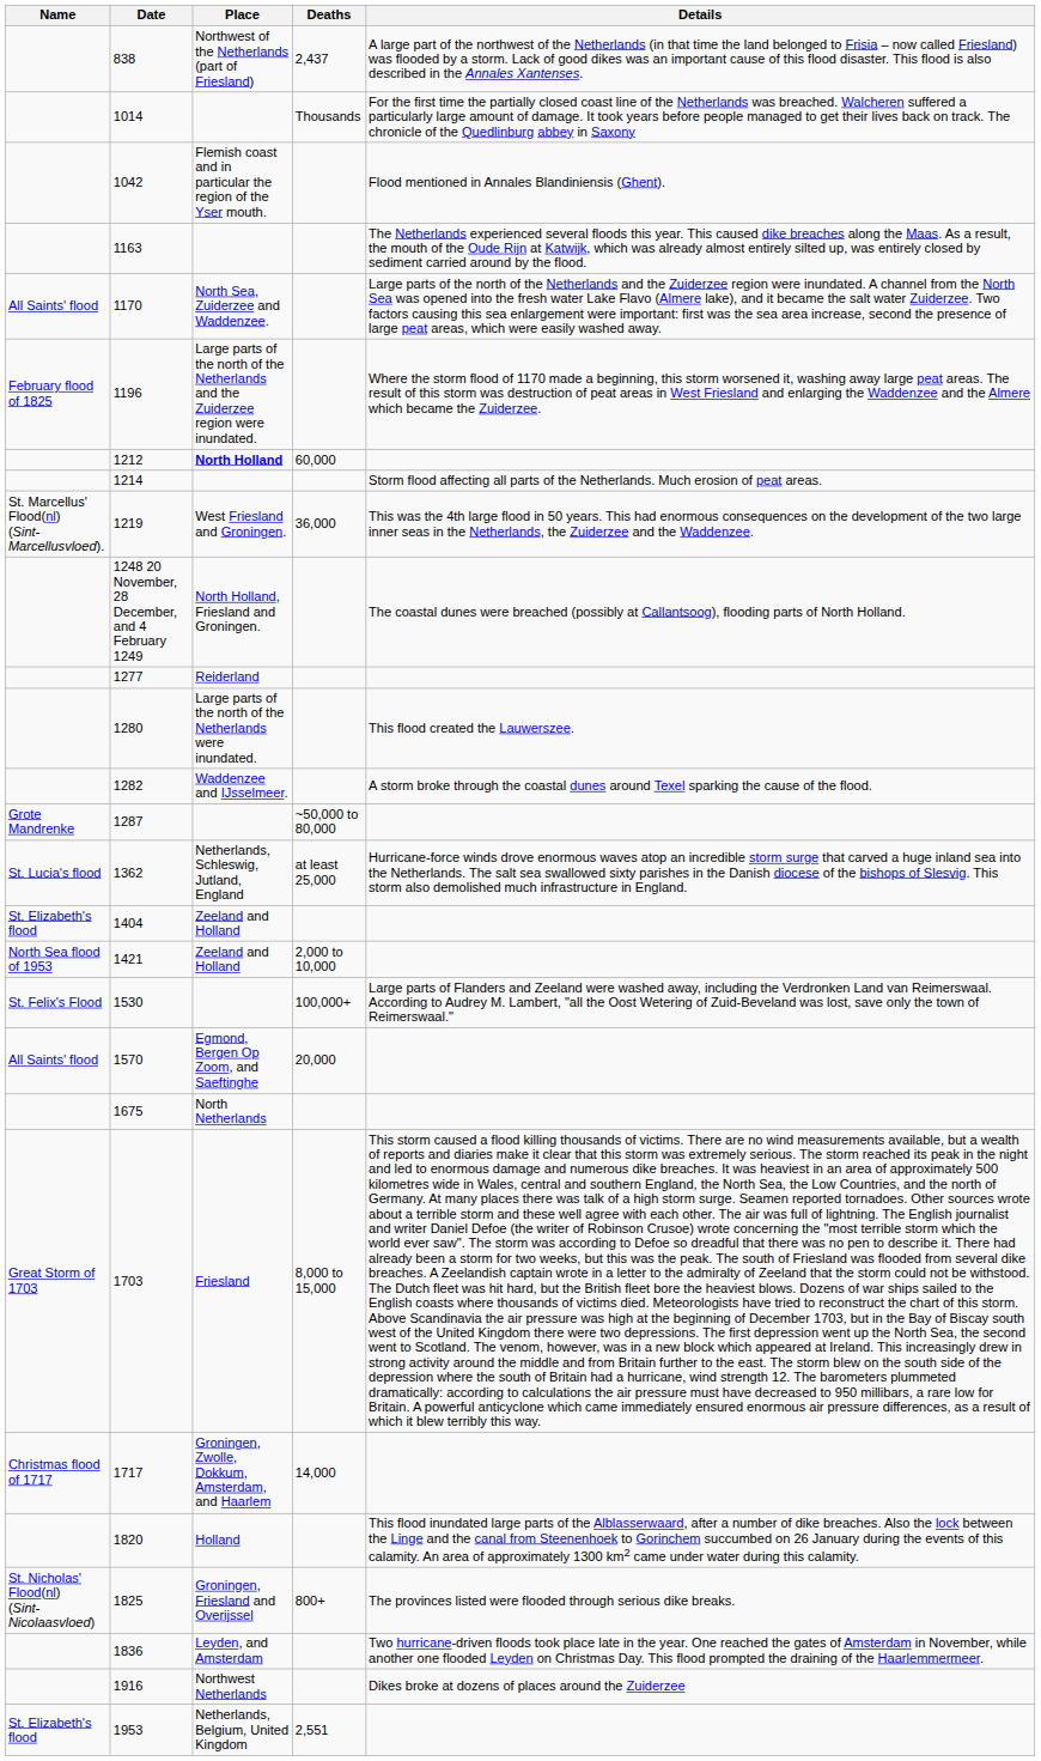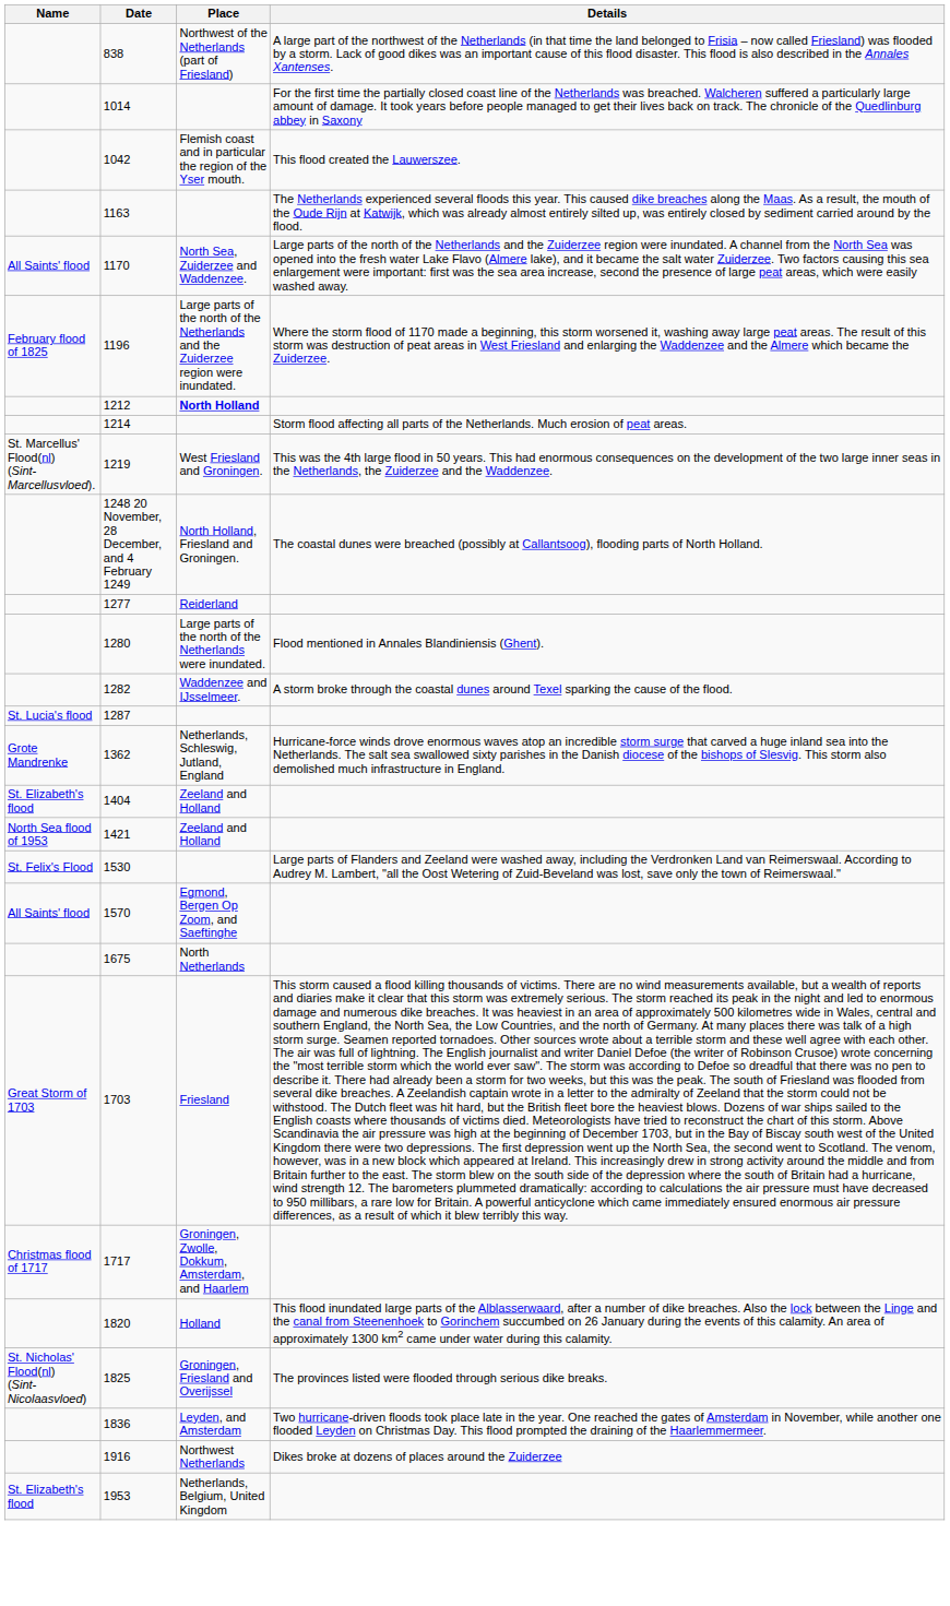 <table class="wikitable sortable">
 <tr>
 <th style="width:120px;">Name</th>
 <th>Date</th>
 <th>Place</th>
-<th>Deaths</th>
 <th>Details</th>
 </tr>
 <tr>
 <td></td>
 <td>838</td>
 <td>Northwest of the <a href='#'>Netherlands</a> (part of <a href='#'>Friesland</a>)</td>
-<td>2,437</td>
 <td>A large part of the northwest of the <a href='#'>Netherlands</a> (in that time the land belonged to <a href='#'>Frisia</a> – now called <a href='#'>Friesland</a>) was flooded by a storm. Lack of good dikes was an important cause of this flood disaster. This flood is also described in the <em><a href='#'>Annales Xantenses</a></em>.</td>
 </tr>
 <tr>
 <td></td>
 <td>1014</td>
 <td></td>
-<td>Thousands</td>
 <td>For the first time the partially closed coast line of the <a href='#'>Netherlands</a> was breached. <a href='#'>Walcheren</a> suffered a particularly large amount of damage. It took years before people managed to get their lives back on track. The chronicle of the <a href='#'>Quedlinburg</a> <a href='#'>abbey</a> in <a href='#'>Saxony</a></td>
 </tr>
 <tr>
 <td></td>
 <td>1042</td>
 <td>Flemish coast and in particular the region of the <a href='#'>Yser</a> mouth.</td>
-<td></td>
-<td>Flood mentioned in Annales Blandiniensis (<a href='#'>Ghent</a>).</td>
+<td>This flood created the <a href='#'>Lauwerszee</a>.</td>
 </tr>
 <tr>
 <td></td>
 <td>1163</td>
-<td></td>
 <td></td>
 <td>The <a href='#'>Netherlands</a> experienced several floods this year. This caused <a href='#'>dike breaches</a> along the <a href='#'>Maas</a>. As a result, the mouth of the <a href='#'>Oude Rijn</a> at <a href='#'>Katwijk</a>, which was already almost entirely silted up, was entirely closed by sediment carried around by the flood.</td>
 </tr>
 <tr>
 <td><a href='#'>All Saints' flood</a></td>
 <td>1170</td>
 <td><a href='#'>North Sea</a>, <a href='#'>Zuiderzee</a> and <a href='#'>Waddenzee</a>.</td>
-<td></td>
 <td>Large parts of the north of the <a href='#'>Netherlands</a> and the <a href='#'>Zuiderzee</a> region were inundated. A channel from the <a href='#'>North Sea</a> was opened into the fresh water Lake Flavo (<a href='#'>Almere</a> lake), and it became the salt water <a href='#'>Zuiderzee</a>. Two factors causing this sea enlargement were important: first was the sea area increase, second the presence of large <a href='#'>peat</a> areas, which were easily washed away.</td>
 </tr>
 <tr>
 <td><a href='#'>February flood of 1825</a></td>
 <td>1196</td>
 <td>Large parts of the north of the <a href='#'>Netherlands</a> and the <a href='#'>Zuiderzee</a> region were inundated.</td>
-<td></td>
 <td>Where the storm flood of 1170 made a beginning, this storm worsened it, washing away large <a href='#'>peat</a> areas. The result of this storm was destruction of peat areas in <a href='#'>West Friesland</a> and enlarging the <a href='#'>Waddenzee</a> and the <a href='#'>Almere</a> which became the <a href='#'>Zuiderzee</a>.</td>
 </tr>
 <tr>
 <td></td>
 <td>1212</td>
 <td><strong><a href='#'>North Holland</a></strong></td>
-<td>60,000</td>
 <td></td>
 </tr>
 <tr>
 <td></td>
 <td>1214</td>
-<td></td>
 <td></td>
 <td>Storm flood affecting all parts of the Netherlands. Much erosion of <a href='#'>peat</a> areas.</td>
 </tr>
 <tr>
 <td>St. Marcellus' Flood(<a href='#'>nl</a>)<br>(<em>Sint-Marcellusvloed</em>).</td>
 <td>1219</td>
 <td>West <a href='#'>Friesland</a> and <a href='#'>Groningen</a>.</td>
-<td>36,000</td>
 <td>This was the 4th large flood in 50 years. This had enormous consequences on the development of the two large inner seas in the <a href='#'>Netherlands</a>, the <a href='#'>Zuiderzee</a> and the <a href='#'>Waddenzee</a>.</td>
 </tr>
 <tr>
 <td></td>
 <td>1248 20 November, 28 December, and 4 February 1249</td>
 <td><a href='#'>North Holland</a>, Friesland and Groningen.</td>
-<td></td>
 <td>The coastal dunes were breached (possibly at <a href='#'>Callantsoog</a>), flooding parts of North Holland.</td>
 </tr>
 <tr>
 <td></td>
 <td>1277</td>
 <td><a href='#'>Reiderland</a></td>
 <td></td>
-<td></td>
 </tr>
 <tr>
 <td></td>
 <td>1280</td>
 <td>Large parts of the north of the <a href='#'>Netherlands</a> were inundated.</td>
-<td></td>
-<td>This flood created the <a href='#'>Lauwerszee</a>.</td>
+<td>Flood mentioned in Annales Blandiniensis (<a href='#'>Ghent</a>).</td>
 </tr>
 <tr>
 <td></td>
 <td>1282</td>
 <td><a href='#'>Waddenzee</a> and <a href='#'>IJsselmeer</a>.</td>
-<td></td>
 <td>A storm broke through the coastal <a href='#'>dunes</a> around <a href='#'>Texel</a> sparking the cause of the flood.</td>
 </tr>
 <tr>
-<td><a href='#'>Grote Mandrenke</a></td>
+<td><a href='#'>St. Lucia's flood</a></td>
 <td>1287</td>
 <td></td>
-<td>~50,000 to 80,000</td>
 <td></td>
 </tr>
 <tr>
-<td><a href='#'>St. Lucia's flood</a></td>
+<td><a href='#'>Grote Mandrenke</a></td>
 <td>1362</td>
 <td>Netherlands, Schleswig, Jutland, England</td>
-<td>at least 25,000</td>
 <td>Hurricane-force winds drove enormous waves atop an incredible <a href='#'>storm surge</a> that carved a huge inland sea into the Netherlands. The salt sea swallowed sixty parishes in the Danish <a href='#'>diocese</a> of the <a href='#'>bishops of Slesvig</a>.  This storm also demolished much infrastructure in England.</td>
 </tr>
 <tr>
 <td><a href='#'>St. Elizabeth's flood</a></td>
 <td>1404</td>
 <td><a href='#'>Zeeland</a> and <a href='#'>Holland</a></td>
 <td></td>
-<td></td>
 </tr>
 <tr>
 <td><a href='#'>North Sea flood of 1953</a></td>
 <td>1421</td>
 <td><a href='#'>Zeeland</a> and <a href='#'>Holland</a></td>
-<td>2,000 to 10,000</td>
 <td></td>
 </tr>
 <tr>
 <td><a href='#'>St. Felix's Flood</a></td>
 <td>1530</td>
 <td></td>
-<td>100,000+</td>
 <td>Large parts of Flanders and Zeeland were washed away, including the Verdronken Land van Reimerswaal. According to Audrey M. Lambert, "all the Oost Wetering of Zuid-Beveland was lost, save only the town of Reimerswaal."</td>
 </tr>
 <tr>
 <td><a href='#'>All Saints' flood</a></td>
 <td>1570</td>
 <td><a href='#'>Egmond</a>, <a href='#'>Bergen Op Zoom</a>, and <a href='#'>Saeftinghe</a></td>
-<td>20,000</td>
 <td></td>
 </tr>
 <tr>
 <td></td>
 <td>1675</td>
 <td>North <a href='#'>Netherlands</a></td>
 <td></td>
-<td></td>
 </tr>
 <tr>
 <td><a href='#'>Great Storm of 1703</a></td>
 <td>1703</td>
 <td><a href='#'>Friesland</a></td>
-<td>8,000 to 15,000</td>
 <td>This storm caused a flood killing thousands of victims. There are no wind measurements available, but a wealth of reports and diaries make it clear that this storm was extremely serious. The storm reached its peak in the night and led to enormous damage and numerous dike breaches. It was heaviest in an area of approximately 500 kilometres wide in Wales, central and southern England, the North Sea, the Low Countries, and the north of Germany. At many places there was talk of a high storm surge. Seamen reported tornadoes. Other sources wrote about a terrible storm and these well agree with each other. The air was full of lightning. The English journalist and writer Daniel Defoe (the writer of Robinson Crusoe) wrote concerning the "most terrible storm which the world ever saw". The storm was according to Defoe so dreadful that there was no pen to describe it. There had already been a storm for two weeks, but this was the peak. The south of Friesland was flooded from several dike breaches. A Zeelandish captain wrote in a letter to the admiralty of Zeeland that the storm could not be withstood. The Dutch fleet was hit hard, but the British fleet bore the heaviest blows. Dozens of war ships sailed to the English coasts where thousands of victims died. Meteorologists have tried to reconstruct the chart of this storm. Above Scandinavia the air pressure was high at the beginning of December 1703, but in the Bay of Biscay south west of the United Kingdom there were two depressions. The first depression went up the North Sea, the second went to Scotland. The venom, however, was in a new block which appeared at Ireland. This increasingly drew in strong activity around the middle and from Britain further to the east. The storm blew on the south side of the depression where the south of Britain had a hurricane, wind strength 12. The barometers plummeted dramatically: according to calculations the air pressure must have decreased to 950 millibars, a rare low for Britain. A powerful anticyclone which came immediately ensured enormous air pressure differences, as a result of which it blew terribly this way.</td>
 </tr>
 <tr>
 <td><a href='#'>Christmas flood of 1717</a></td>
 <td>1717</td>
 <td><a href='#'>Groningen</a>, <a href='#'>Zwolle</a>, <a href='#'>Dokkum</a>, <a href='#'>Amsterdam</a>, and <a href='#'>Haarlem</a></td>
-<td>14,000</td>
 <td></td>
 </tr>
 <tr>
 <td></td>
 <td>1820</td>
 <td><a href='#'>Holland</a></td>
-<td></td>
 <td>This flood inundated large parts of the <a href='#'>Alblasserwaard</a>, after a number of dike breaches. Also the <a href='#'>lock</a> between the <a href='#'>Linge</a> and the <a href='#'>canal from Steenenhoek</a> to <a href='#'>Gorinchem</a> succumbed on 26 January during the events of this calamity. An area of approximately 1300 km<sup>2</sup> came under water during this calamity.</td>
 </tr>
 <tr>
 <td><a href='#'>St. Nicholas' Flood</a>(<a href='#'>nl</a>)<br>(<em>Sint-Nicolaasvloed</em>)</td>
 <td>1825</td>
 <td><a href='#'>Groningen</a>, <a href='#'>Friesland</a> and <a href='#'>Overijssel</a></td>
-<td>800+</td>
 <td>The provinces listed were flooded through serious dike breaks.</td>
 </tr>
 <tr>
 <td></td>
 <td>1836</td>
 <td><a href='#'>Leyden</a>, and <a href='#'>Amsterdam</a></td>
-<td></td>
 <td>Two <a href='#'>hurricane</a>-driven floods took place late in the year. One reached the gates of <a href='#'>Amsterdam</a> in November, while another one flooded <a href='#'>Leyden</a> on Christmas Day. This flood prompted the draining of the <a href='#'>Haarlemmermeer</a>.</td>
 </tr>
 <tr>
 <td></td>
 <td>1916</td>
 <td>Northwest <a href='#'>Netherlands</a></td>
-<td></td>
 <td>Dikes broke at dozens of places around the <a href='#'>Zuiderzee</a></td>
 </tr>
 <tr>
 <td><a href='#'>St. Elizabeth's flood</a></td>
 <td>1953</td>
 <td>Netherlands, Belgium, United Kingdom</td>
-<td>2,551</td>
 <td></td>
 </tr>
 </table>
